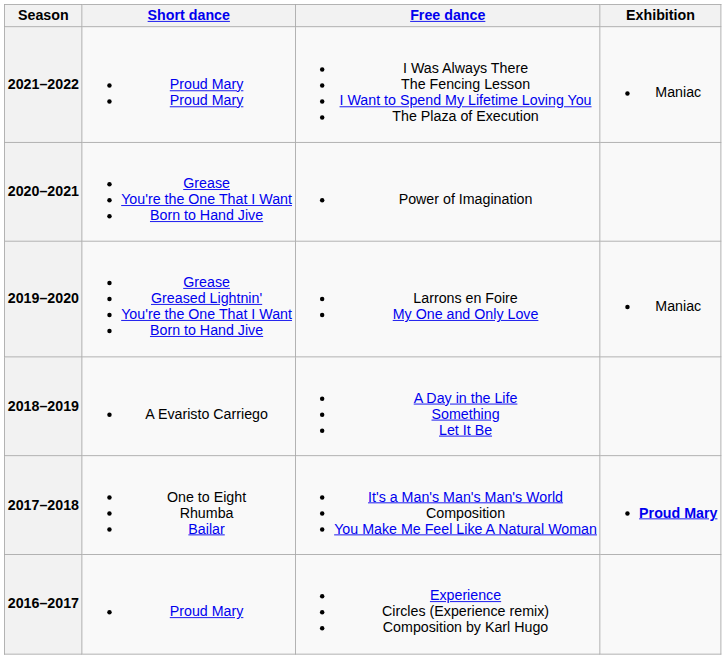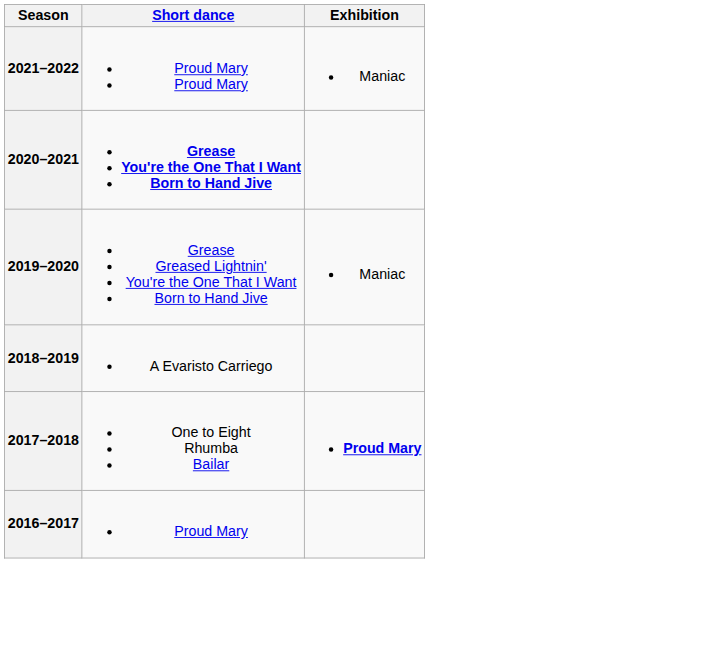 <table class="wikitable" style="text-align:center">
 <tr>
 <th>Season</th>
 <th><a href='#'>Short dance</a></th>
-<th><a href='#'>Free dance</a></th>
 <th>Exhibition</th>
 </tr>
 <tr>
 <th>2021–2022 <br> </th>
 <td><br><ul><li> <a href='#'>Proud Mary</a></li><li> <a href='#'>Proud Mary</a> <br> </li></ul></td>
-<td><br><ul><li>I Was Always There <br> </li><li>The Fencing Lesson <br> </li><li><a href='#'>I Want to Spend My Lifetime Loving You</a> <br> </li><li>The Plaza of Execution <br> </li></ul></td>
 <td><br><ul><li>Maniac <br> </li></ul></td>
 </tr>
 <tr>
 <th>2020–2021</th>
-<td><br><ul><li> <a href='#'>Grease</a> <br> </li><li> <a href='#'>You're the One That I Want</a> <br> </li><li> <a href='#'>Born to Hand Jive</a> <br> </li></ul></td>
-<td><br><ul><li>Power of Imagination <br> </li></ul></td>
+<td><strong><br><ul><li> <a href='#'>Grease</a> <br> </li><li> <a href='#'>You're the One That I Want</a> <br> </li><li> <a href='#'>Born to Hand Jive</a> <br> </li></ul></strong></td>
 <td></td>
 </tr>
 <tr>
 <th>2019–2020 <br></th>
 <td><br><ul><li> <a href='#'>Grease</a> <br> </li><li> <a href='#'>Greased Lightnin'</a> <br> </li><li> <a href='#'>You're the One That I Want</a> <br> </li><li> <a href='#'>Born to Hand Jive</a> <br> </li></ul></td>
-<td><br><ul><li>Larrons en Foire <br> </li><li><a href='#'>My One and Only Love</a> <br> </li></ul></td>
 <td><br><ul><li>Maniac <br> </li></ul></td>
 </tr>
 <tr>
 <th>2018–2019 <br></th>
 <td><br><ul><li> A Evaristo Carriego <br> </li></ul></td>
-<td><br><ul><li><a href='#'>A Day in the Life</a> <br> </li><li><a href='#'>Something</a> <br> </li><li><a href='#'>Let It Be</a> <br> </li></ul></td>
 <td></td>
 </tr>
 <tr>
 <th>2017–2018 <br></th>
 <td><br><ul><li> One to Eight</li><li> Rhumba</li><li> <a href='#'>Bailar</a> <br> </li></ul></td>
-<td><br><ul><li><a href='#'>It's a Man's Man's Man's World</a> <br> </li><li>Composition <br> </li><li><a href='#'>You Make Me Feel Like A Natural Woman</a> <br> </li></ul></td>
 <td><strong><br><ul><li><a href='#'>Proud Mary</a> <br></li></ul></strong></td>
 </tr>
 <tr>
 <th>2016–2017 <br></th>
 <td><br><ul><li> <a href='#'>Proud Mary</a> <br></li></ul></td>
-<td><br><ul><li><a href='#'>Experience</a> <br></li><li>Circles (Experience remix) <br></li><li>Composition by Karl Hugo</li></ul></td>
 <td></td>
 </tr>
 </table>
